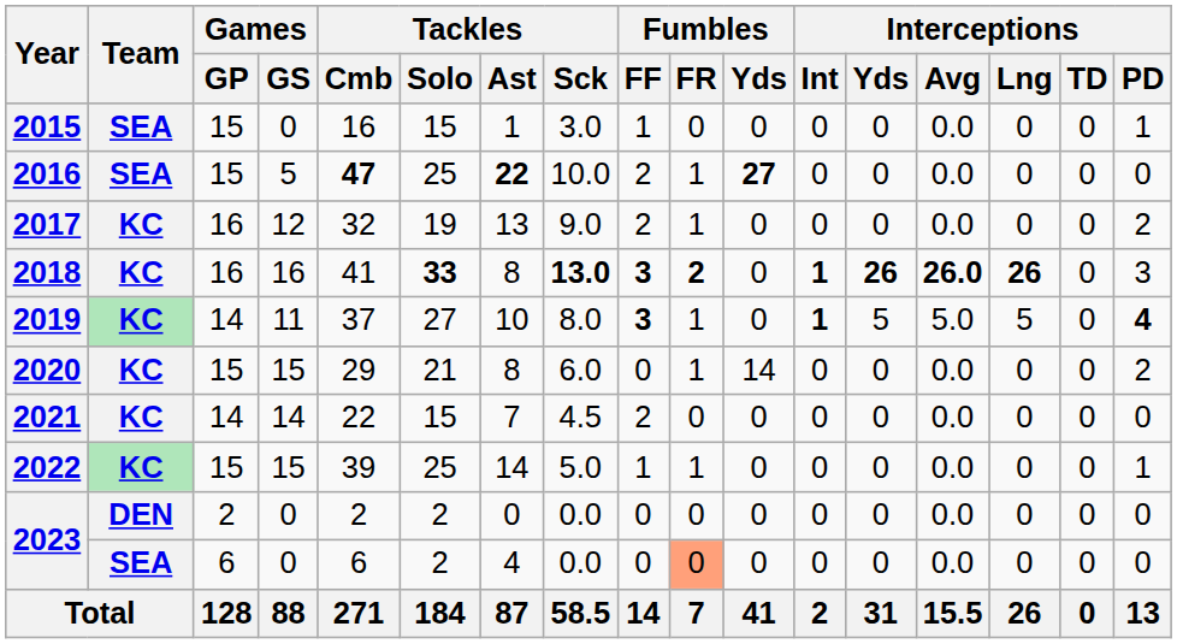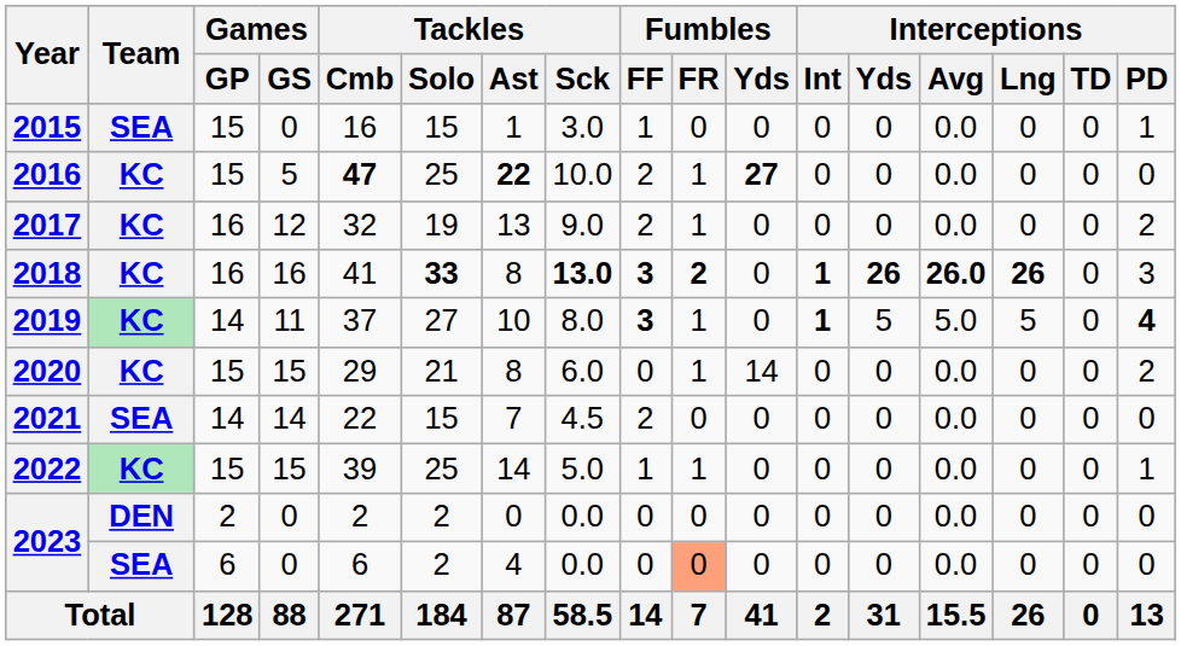 <table class=wikitable style="text-align:center;">
 <tr>
 <th rowspan="2">Year</th>
 <th rowspan="2">Team</th>
 <th colspan="2">Games</th>
 <th colspan="4">Tackles</th>
 <th colspan="3">Fumbles</th>
 <th colspan="6">Interceptions</th>
 </tr>
 <tr>
 <th>GP</th>
 <th>GS</th>
 <th>Cmb</th>
 <th>Solo</th>
 <th>Ast</th>
 <th>Sck</th>
 <th>FF</th>
 <th>FR</th>
 <th>Yds</th>
 <th>Int</th>
 <th>Yds</th>
 <th>Avg</th>
 <th>Lng</th>
 <th>TD</th>
 <th>PD</th>
 </tr>
 <tr>
 <th><a href='#'>2015</a></th>
 <th><a href='#'>SEA</a></th>
 <td>15</td>
 <td>0</td>
 <td>16</td>
 <td>15</td>
 <td>1</td>
 <td>3.0</td>
 <td>1</td>
 <td>0</td>
 <td>0</td>
 <td>0</td>
 <td>0</td>
 <td>0.0</td>
 <td>0</td>
 <td>0</td>
 <td>1</td>
 </tr>
 <tr>
 <th><a href='#'>2016</a></th>
-<th><a href='#'>SEA</a></th>
+<th><a href='#'>KC</a></th>
 <td>15</td>
 <td>5</td>
 <td><strong>47</strong></td>
 <td>25</td>
 <td><strong>22</strong></td>
 <td>10.0</td>
 <td>2</td>
 <td>1</td>
 <td><strong>27</strong></td>
 <td>0</td>
 <td>0</td>
 <td>0.0</td>
 <td>0</td>
 <td>0</td>
 <td>0</td>
 </tr>
 <tr>
 <th><a href='#'>2017</a></th>
 <th><a href='#'>KC</a></th>
 <td>16</td>
 <td>12</td>
 <td>32</td>
 <td>19</td>
 <td>13</td>
 <td>9.0</td>
 <td>2</td>
 <td>1</td>
 <td>0</td>
 <td>0</td>
 <td>0</td>
 <td>0.0</td>
 <td>0</td>
 <td>0</td>
 <td>2</td>
 </tr>
 <tr>
 <th><a href='#'>2018</a></th>
 <th><a href='#'>KC</a></th>
 <td>16</td>
 <td>16</td>
 <td>41</td>
 <td><strong>33</strong></td>
 <td>8</td>
 <td><strong>13.0</strong></td>
 <td><strong>3</strong></td>
 <td><strong>2</strong></td>
 <td>0</td>
 <td><strong>1</strong></td>
 <td><strong>26</strong></td>
 <td><strong>26.0</strong></td>
 <td><strong>26</strong></td>
 <td>0</td>
 <td>3</td>
 </tr>
 <tr>
 <th><a href='#'>2019</a></th>
 <th style="background:#afe6ba; width:3em;"><a href='#'>KC</a></th>
 <td>14</td>
 <td>11</td>
 <td>37</td>
 <td>27</td>
 <td>10</td>
 <td>8.0</td>
 <td><strong>3</strong></td>
 <td>1</td>
 <td>0</td>
 <td><strong>1</strong></td>
 <td>5</td>
 <td>5.0</td>
 <td>5</td>
 <td>0</td>
 <td><strong>4</strong></td>
 </tr>
 <tr>
 <th><a href='#'>2020</a></th>
 <th><a href='#'>KC</a></th>
 <td>15</td>
 <td>15</td>
 <td>29</td>
 <td>21</td>
 <td>8</td>
 <td>6.0</td>
 <td>0</td>
 <td>1</td>
 <td>14</td>
 <td>0</td>
 <td>0</td>
 <td>0.0</td>
 <td>0</td>
 <td>0</td>
 <td>2</td>
 </tr>
 <tr>
 <th><a href='#'>2021</a></th>
-<th><a href='#'>KC</a></th>
+<th><a href='#'>SEA</a></th>
 <td>14</td>
 <td>14</td>
 <td>22</td>
 <td>15</td>
 <td>7</td>
 <td>4.5</td>
 <td>2</td>
 <td>0</td>
 <td>0</td>
 <td>0</td>
 <td>0</td>
 <td>0.0</td>
 <td>0</td>
 <td>0</td>
 <td>0</td>
 </tr>
 <tr>
 <th><a href='#'>2022</a></th>
 <th style="background:#afe6ba; width:3em;"><a href='#'>KC</a></th>
 <td>15</td>
 <td>15</td>
 <td>39</td>
 <td>25</td>
 <td>14</td>
 <td>5.0</td>
 <td>1</td>
 <td>1</td>
 <td>0</td>
 <td>0</td>
 <td>0</td>
 <td>0.0</td>
 <td>0</td>
 <td>0</td>
 <td>1</td>
 </tr>
 <tr>
 <th rowspan="2"><a href='#'>2023</a></th>
 <th><a href='#'>DEN</a></th>
 <td>2</td>
 <td>0</td>
 <td>2</td>
 <td>2</td>
 <td>0</td>
 <td>0.0</td>
 <td>0</td>
 <td>0</td>
 <td>0</td>
 <td>0</td>
 <td>0</td>
 <td>0.0</td>
 <td>0</td>
 <td>0</td>
 <td>0</td>
 </tr>
 <tr>
 <th><a href='#'>SEA</a></th>
 <td>6</td>
 <td>0</td>
 <td>6</td>
 <td>2</td>
 <td>4</td>
 <td>0.0</td>
 <td>0</td>
 <td style="background: lightsalmon;">0</td>
 <td>0</td>
 <td>0</td>
 <td>0</td>
 <td>0.0</td>
 <td>0</td>
 <td>0</td>
 <td>0</td>
 </tr>
 <tr>
 <th colspan="2">Total</th>
 <th>128</th>
 <th>88</th>
 <th>271</th>
 <th>184</th>
 <th>87</th>
 <th>58.5</th>
 <th>14</th>
 <th>7</th>
 <th>41</th>
 <th>2</th>
 <th>31</th>
 <th>15.5</th>
 <th>26</th>
 <th>0</th>
 <th>13</th>
 </tr>
 </table>
